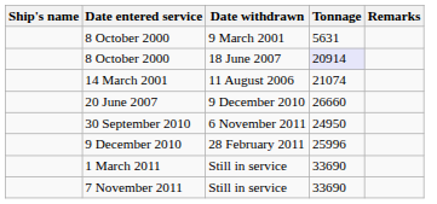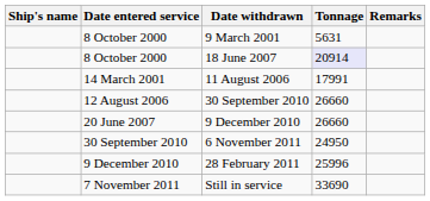 <table class="wikitable">
 <tr>
 <th>Ship's name</th>
 <th>Date entered service</th>
 <th>Date withdrawn</th>
 <th>Tonnage</th>
 <th>Remarks</th>
 </tr>
 <tr>
 <td></td>
 <td>8 October 2000</td>
 <td>9 March 2001</td>
 <td>5631</td>
 <td></td>
 </tr>
 <tr>
 <td></td>
 <td>8 October 2000</td>
 <td>18 June 2007</td>
 <td style="background: lavender;">20914</td>
 <td></td>
 </tr>
 <tr>
 <td></td>
 <td>14 March 2001</td>
 <td>11 August 2006</td>
-<td>21074</td>
+<td>17991</td>
+<td></td>
+</tr>
+<tr>
+<td></td>
+<td>12 August 2006</td>
+<td>30 September 2010</td>
+<td>26660</td>
 <td></td>
 </tr>
 <tr>
 <td></td>
 <td>20 June 2007</td>
 <td>9 December 2010</td>
 <td>26660</td>
 <td></td>
 </tr>
 <tr>
 <td></td>
 <td>30 September 2010</td>
 <td>6 November 2011</td>
 <td>24950</td>
 <td></td>
 </tr>
 <tr>
 <td></td>
 <td>9 December 2010</td>
 <td>28 February 2011</td>
 <td>25996</td>
 <td></td>
 </tr>
 <tr>
 <td></td>
-<td>1 March 2011</td>
-<td>Still in service</td>
-<td>33690</td>
-<td></td>
-</tr>
-<tr>
-<td></td>
 <td>7 November 2011</td>
 <td>Still in service</td>
 <td>33690</td>
 </tr>
 </table>
